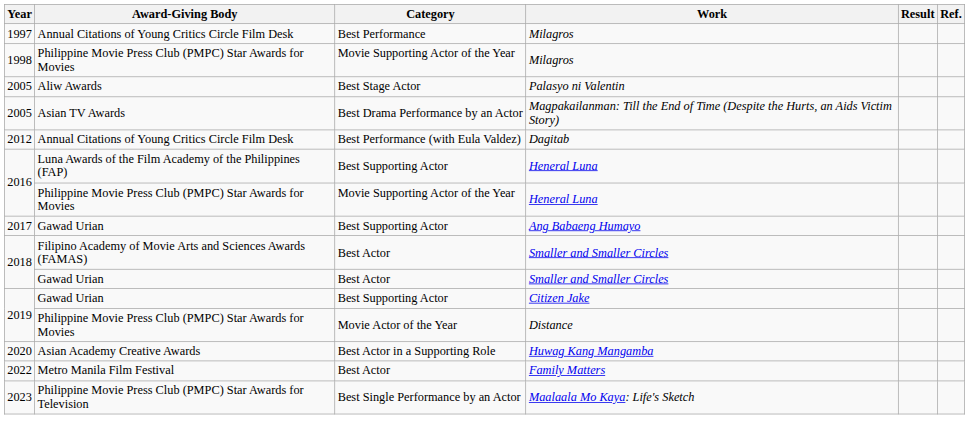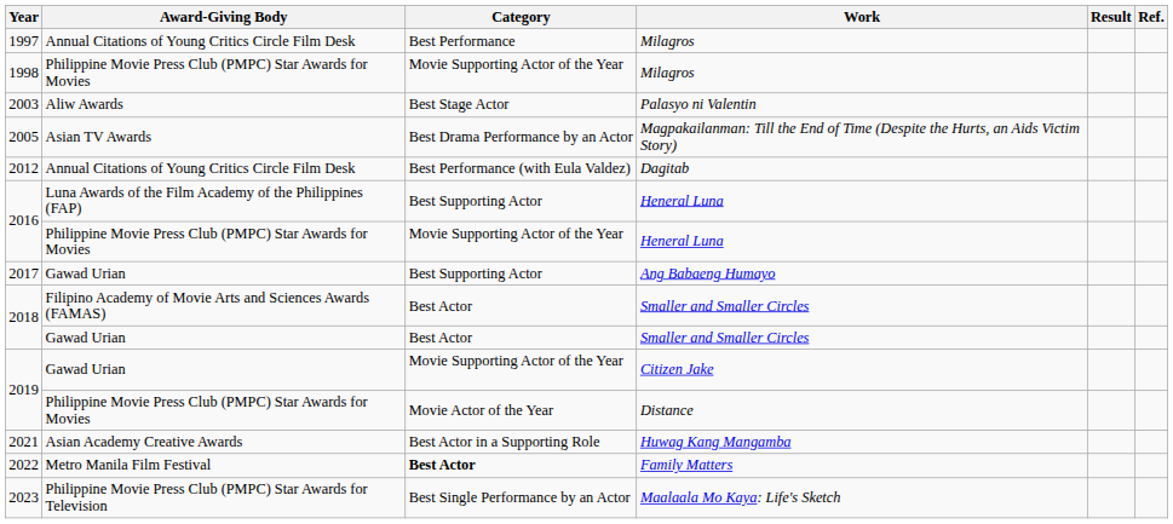 <table class="wikitable plainrowheaders sortable">
 <tr>
 <th>Year</th>
 <th>Award-Giving Body</th>
 <th>Category</th>
 <th>Work</th>
 <th>Result</th>
 <th>Ref.</th>
 </tr>
 <tr>
 <td>1997</td>
 <td>Annual Citations of Young Critics Circle Film Desk</td>
 <td>Best Performance</td>
 <td><em>Milagros</em></td>
 <td></td>
 <td></td>
 </tr>
 <tr>
 <td>1998</td>
 <td>Philippine Movie Press Club (PMPC) Star Awards for Movies</td>
 <td>Movie Supporting Actor of the Year       </td>
 <td><em>Milagros</em></td>
 <td></td>
 <td></td>
 </tr>
 <tr>
-<td>2005</td>
+<td>2003</td>
 <td>Aliw Awards</td>
 <td>Best Stage Actor</td>
 <td><em>Palasyo ni Valentin</em></td>
 <td></td>
 <td></td>
 </tr>
 <tr>
 <td>2005</td>
 <td>Asian TV Awards</td>
 <td>Best Drama Performance by an Actor</td>
 <td><em>Magpakailanman:</em> <em>Till the End of Time (Despite the Hurts, an Aids Victim Story)</em></td>
 <td></td>
 <td></td>
 </tr>
 <tr>
 <td>2012</td>
 <td>Annual Citations of Young Critics Circle Film Desk</td>
 <td>Best Performance (with Eula Valdez)</td>
 <td><em>Dagitab</em></td>
 <td></td>
 <td></td>
 </tr>
 <tr>
 <td rowspan="2">2016</td>
 <td>Luna Awards of the Film Academy of the Philippines (FAP)</td>
 <td>Best Supporting Actor</td>
 <td><em><a href='#'>Heneral Luna</a></em></td>
 <td></td>
 <td></td>
 </tr>
 <tr>
 <td>Philippine Movie Press Club (PMPC) Star Awards for Movies</td>
 <td>Movie Supporting Actor of the Year       </td>
 <td><em><a href='#'>Heneral Luna</a></em></td>
 <td></td>
 <td></td>
 </tr>
 <tr>
 <td>2017</td>
 <td>Gawad Urian</td>
 <td>Best Supporting Actor</td>
 <td><em><a href='#'>Ang Babaeng Humayo</a></em></td>
 <td></td>
 <td></td>
 </tr>
 <tr>
 <td rowspan="2">2018</td>
 <td>Filipino Academy of Movie Arts and Sciences Awards (FAMAS)</td>
 <td>Best Actor</td>
 <td><em><a href='#'>Smaller and Smaller Circles</a></em></td>
 <td></td>
 <td></td>
 </tr>
 <tr>
 <td>Gawad Urian</td>
 <td>Best Actor</td>
 <td><em><a href='#'>Smaller and Smaller Circles</a></em></td>
 <td></td>
 <td></td>
 </tr>
 <tr>
 <td rowspan="2">2019</td>
 <td>Gawad Urian</td>
-<td>Best Supporting Actor</td>
+<td>Movie Supporting Actor of the Year       </td>
 <td><em><a href='#'>Citizen Jake</a></em></td>
 <td></td>
 <td></td>
 </tr>
 <tr>
 <td>Philippine Movie Press Club (PMPC) Star Awards for Movies</td>
 <td>Movie Actor of the Year       </td>
 <td><em>Distance</em></td>
 <td></td>
 <td></td>
 </tr>
 <tr>
-<td>2020</td>
+<td>2021</td>
 <td>Asian Academy Creative Awards</td>
 <td>Best Actor in a Supporting Role</td>
 <td><em><a href='#'>Huwag Kang Mangamba</a></em></td>
 <td></td>
 <td></td>
 </tr>
 <tr>
 <td>2022</td>
 <td>Metro Manila Film Festival</td>
-<td>Best Actor</td>
+<td><strong>Best Actor</strong></td>
 <td><em><a href='#'>Family Matters</a></em></td>
 <td></td>
 <td></td>
 </tr>
 <tr>
 <td>2023</td>
 <td>Philippine Movie Press Club (PMPC) Star Awards for Television</td>
 <td>Best Single Performance by an Actor</td>
 <td><em><a href='#'>Maalaala Mo Kaya</a>: Life's Sketch</em></td>
 <td></td>
 <td></td>
 </tr>
 </table>
